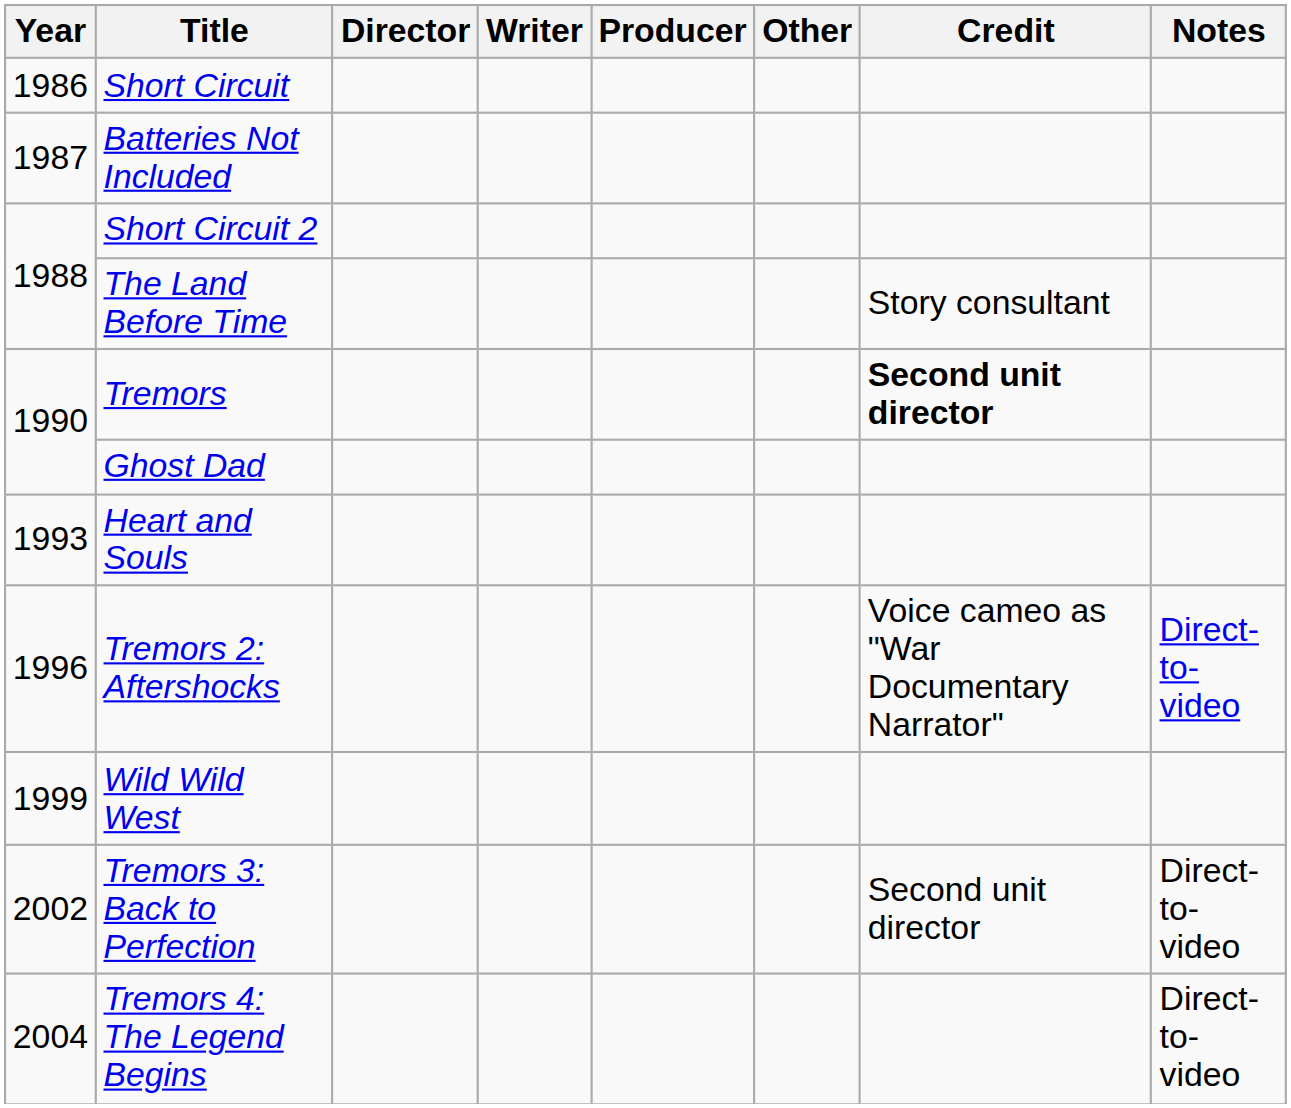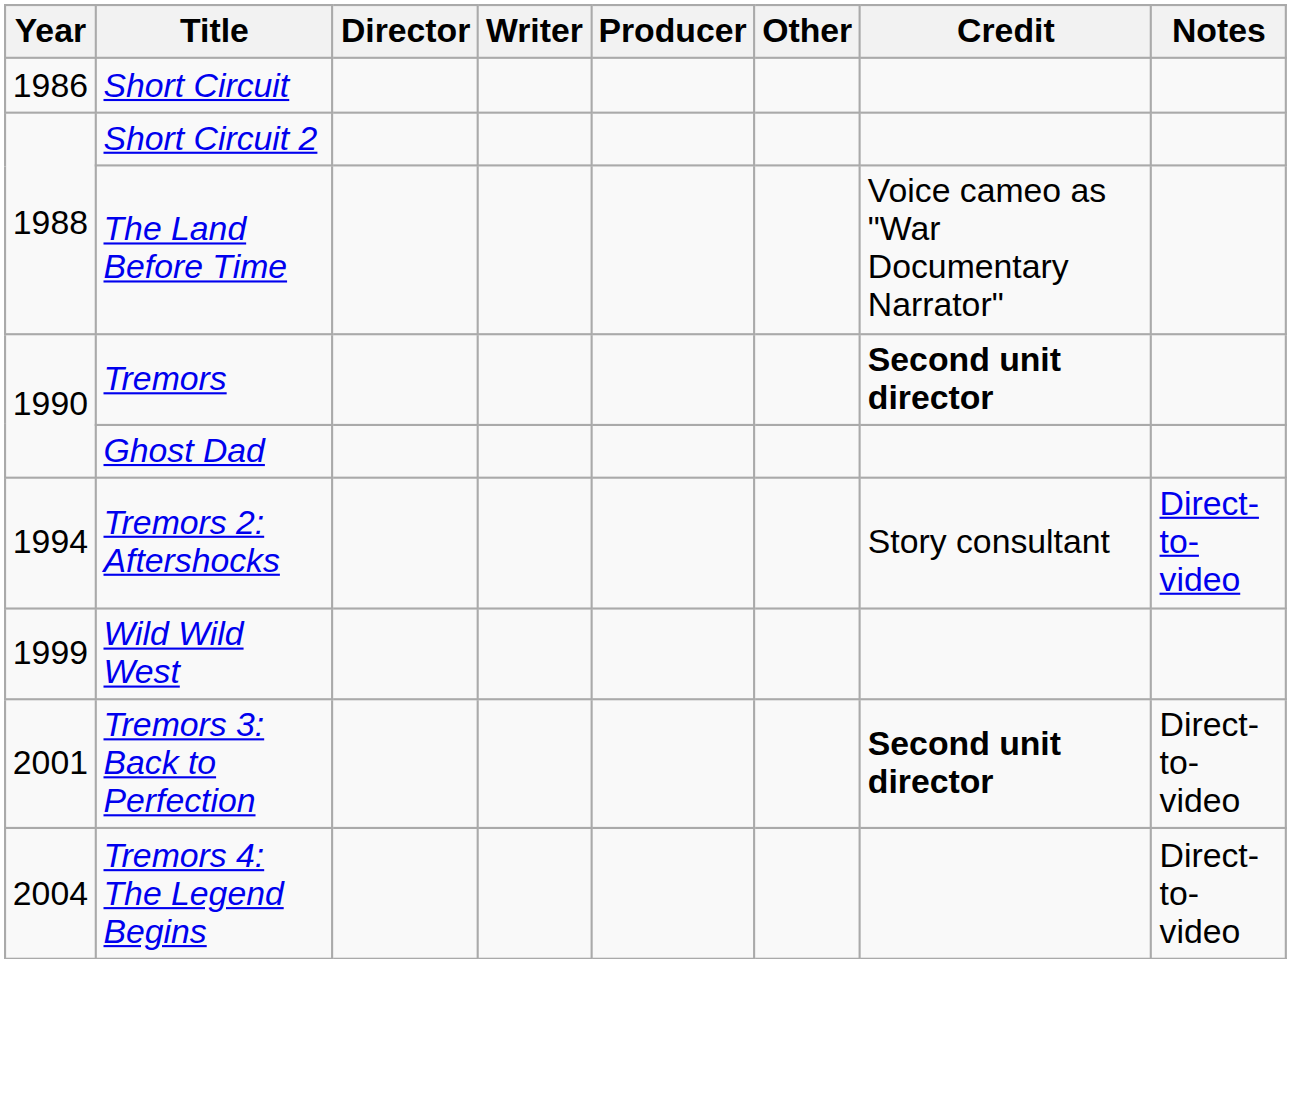 <table class="wikitable sortable">
 <tr>
 <th>Year</th>
 <th>Title</th>
 <th>Director</th>
 <th>Writer</th>
 <th>Producer</th>
 <th>Other</th>
 <th>Credit</th>
 <th>Notes</th>
 </tr>
 <tr>
 <td>1986</td>
 <td><em><a href='#'>Short Circuit</a></em></td>
-<td></td>
-<td></td>
-<td></td>
-<td></td>
-<td></td>
-<td></td>
-</tr>
-<tr>
-<td>1987</td>
-<td><em><a href='#'>Batteries Not Included</a></em></td>
 <td></td>
 <td></td>
 <td></td>
 <td></td>
 <td></td>
 <td></td>
 </tr>
 <tr>
 <td rowspan="2">1988</td>
 <td><em><a href='#'>Short Circuit 2</a></em></td>
 <td></td>
 <td></td>
 <td></td>
 <td></td>
 <td></td>
 <td></td>
 </tr>
 <tr>
 <td><em><a href='#'>The Land Before Time</a></em></td>
 <td></td>
 <td></td>
 <td></td>
 <td></td>
-<td>Story consultant</td>
+<td>Voice cameo as "War Documentary Narrator"</td>
 <td></td>
 </tr>
 <tr>
 <td rowspan="2">1990</td>
 <td><em><a href='#'>Tremors</a></em></td>
 <td></td>
 <td></td>
 <td></td>
 <td></td>
 <td><strong>Second unit director</strong></td>
 <td></td>
 </tr>
 <tr>
 <td><em><a href='#'>Ghost Dad</a></em></td>
 <td></td>
 <td></td>
 <td></td>
 <td></td>
 <td></td>
 <td></td>
 </tr>
 <tr>
-<td>1993</td>
-<td><em><a href='#'>Heart and Souls</a></em></td>
-<td></td>
-<td></td>
-<td></td>
-<td></td>
-<td></td>
-<td></td>
-</tr>
-<tr>
-<td>1996</td>
+<td>1994</td>
 <td><em><a href='#'>Tremors 2: Aftershocks</a></em></td>
 <td></td>
 <td></td>
 <td></td>
 <td></td>
-<td>Voice cameo as "War Documentary Narrator"</td>
+<td>Story consultant</td>
 <td><a href='#'>Direct-to-video</a></td>
 </tr>
 <tr>
 <td>1999</td>
 <td><em><a href='#'>Wild Wild West</a></em></td>
 <td></td>
 <td></td>
 <td></td>
 <td></td>
 <td></td>
 <td></td>
 </tr>
 <tr>
-<td>2002</td>
+<td>2001</td>
 <td><em><a href='#'>Tremors 3: Back to Perfection</a></em></td>
 <td></td>
 <td></td>
 <td></td>
 <td></td>
-<td>Second unit director</td>
+<td><strong>Second unit director</strong></td>
 <td>Direct-to-video</td>
 </tr>
 <tr>
 <td>2004</td>
 <td><em><a href='#'>Tremors 4: The Legend Begins</a></em></td>
 <td></td>
 <td></td>
 <td></td>
 <td></td>
 <td></td>
 <td>Direct-to-video</td>
 </tr>
 </table>
